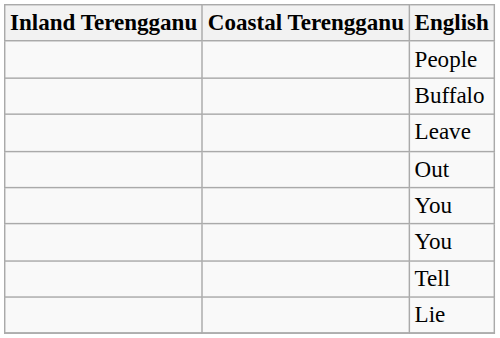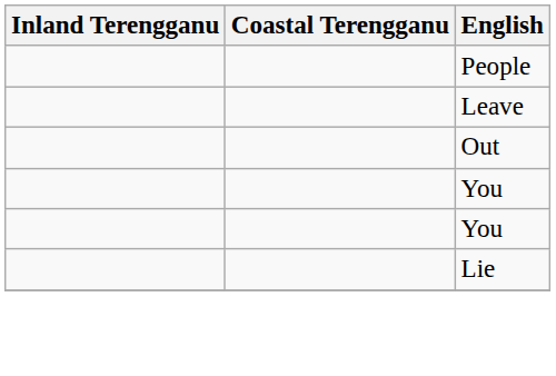 <table class="wikitable">
 <tr>
 <th style="text-align: center;">Inland Terengganu</th>
 <th style="text-align: center;">Coastal Terengganu</th>
 <th style="text-align: center;">English</th>
 </tr>
 <tr>
 <td></td>
 <td></td>
 <td>People</td>
-</tr>
-<tr>
-<td></td>
-<td></td>
-<td>Buffalo</td>
 </tr>
 <tr>
 <td></td>
 <td></td>
 <td>Leave</td>
 </tr>
 <tr>
 <td></td>
 <td></td>
 <td>Out</td>
 </tr>
 <tr>
 <td></td>
 <td></td>
 <td>You</td>
 </tr>
 <tr>
 <td></td>
 <td></td>
 <td>You</td>
 </tr>
 <tr>
 <td></td>
 <td></td>
-<td>Tell</td>
-</tr>
-<tr>
-<td></td>
-<td></td>
 <td>Lie</td>
 </tr>
 <tr>
 </tr>
 </table>
